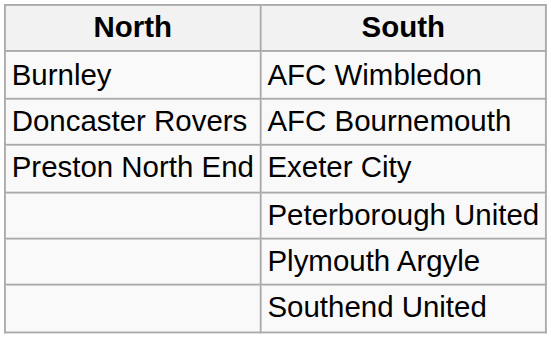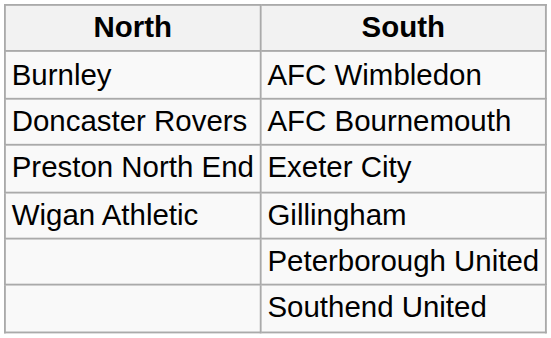 <table class="wikitable">
 <tr>
 <th>North</th>
 <th>South</th>
 </tr>
 <tr>
 <td>Burnley</td>
 <td>AFC Wimbledon</td>
 </tr>
 <tr>
 <td>Doncaster Rovers</td>
 <td>AFC Bournemouth</td>
 </tr>
 <tr>
 <td>Preston North End</td>
 <td>Exeter City</td>
 </tr>
 <tr>
-<td></td>
-<td>Peterborough United</td>
+<td>Wigan Athletic</td>
+<td>Gillingham</td>
 </tr>
 <tr>
 <td></td>
-<td>Plymouth Argyle</td>
+<td>Peterborough United</td>
 </tr>
 <tr>
 <td></td>
 <td>Southend United</td>
 </tr>
 </table>
